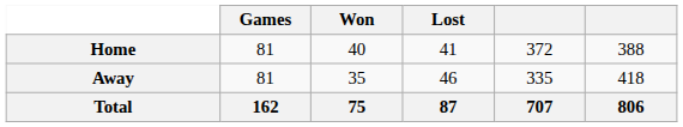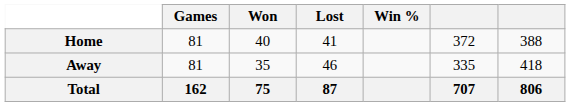 <table class="wikitable" style="font-size:95%; text-align:center; width:38em; border:0;margin: 0.5em auto;">
 <tr>
 <td width="28%" style="background:#fff;border:0;"></td>
 <th width="12%">Games</th>
 <th width="12%">Won</th>
 <th width="12%">Lost</th>
+<th width="12%">Win %</th>
 <th width="12%"></th>
 <th width="12%"></th>
 </tr>
 <tr>
 <th>Home</th>
 <td>81</td>
 <td>40</td>
 <td>41</td>
+<td></td>
 <td>372</td>
 <td>388</td>
 </tr>
 <tr>
 <th>Away</th>
 <td>81</td>
 <td>35</td>
 <td>46</td>
+<td></td>
 <td>335</td>
 <td>418</td>
 </tr>
 <tr>
 <th>Total</th>
 <th>162</th>
 <th>75</th>
 <th>87</th>
+<th></th>
 <th>707</th>
 <th>806</th>
 </tr>
 </table>
